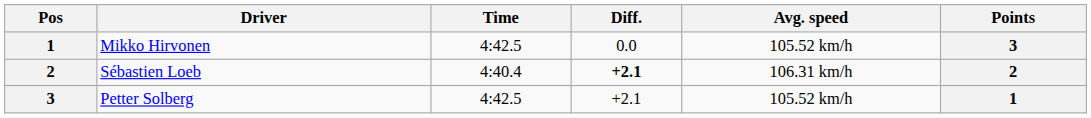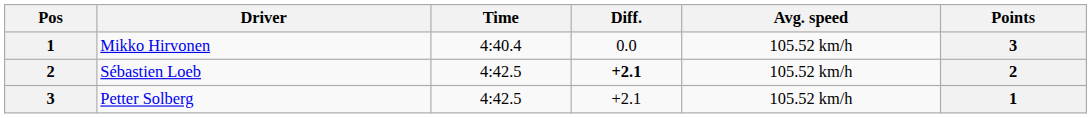 <table class="wikitable" width=80% style="text-align: center; font-size: 90%; max-width: 950px;">
 <tr>
 <th>Pos</th>
 <th>Driver</th>
 <th>Time</th>
 <th>Diff.</th>
 <th>Avg. speed</th>
 <th>Points</th>
 </tr>
 <tr>
 <th>1</th>
 <td align="left"> <a href='#'>Mikko Hirvonen</a></td>
-<td>4:42.5</td>
+<td>4:40.4</td>
 <td>0.0</td>
 <td>105.52 km/h</td>
 <th>3</th>
 </tr>
 <tr>
 <th>2</th>
 <td align="left"> <a href='#'>Sébastien Loeb</a></td>
-<td>4:40.4</td>
+<td>4:42.5</td>
 <td><strong>+2.1</strong></td>
-<td>106.31 km/h</td>
+<td>105.52 km/h</td>
 <th>2</th>
 </tr>
 <tr>
 <th>3</th>
 <td align="left"> <a href='#'>Petter Solberg</a></td>
 <td>4:42.5</td>
 <td>+2.1</td>
 <td>105.52 km/h</td>
 <th>1</th>
 </tr>
 </table>
